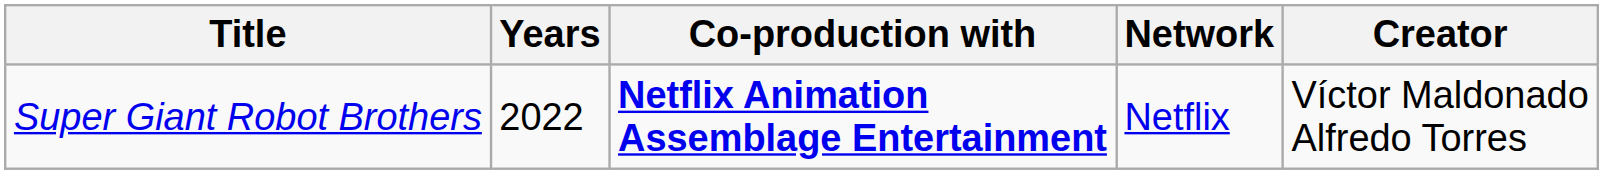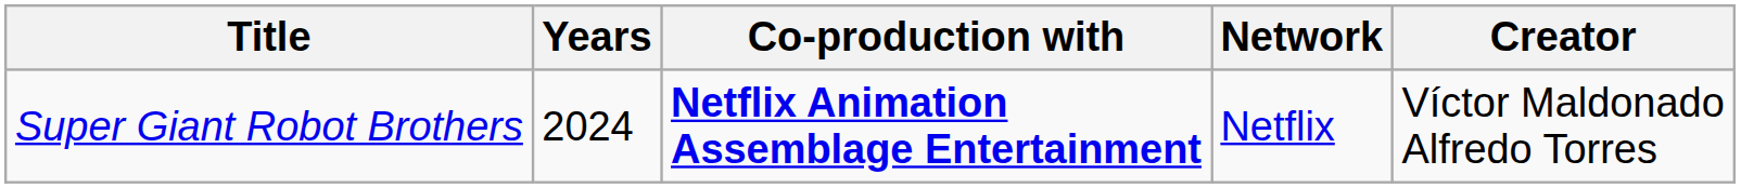 <table class="wikitable">
 <tr>
 <th>Title</th>
 <th>Years</th>
 <th>Co-production with</th>
 <th>Network</th>
 <th>Creator</th>
 </tr>
 <tr>
 <td><em><a href='#'>Super Giant Robot Brothers</a></em></td>
-<td>2022</td>
+<td>2024</td>
 <td><strong><a href='#'>Netflix Animation</a><br><a href='#'>Assemblage Entertainment</a></strong></td>
 <td><a href='#'>Netflix</a></td>
 <td>Víctor Maldonado<br>Alfredo Torres</td>
 </tr>
 </table>
